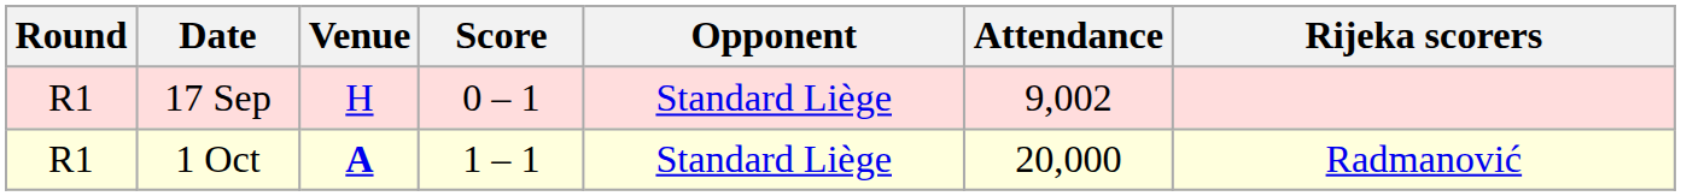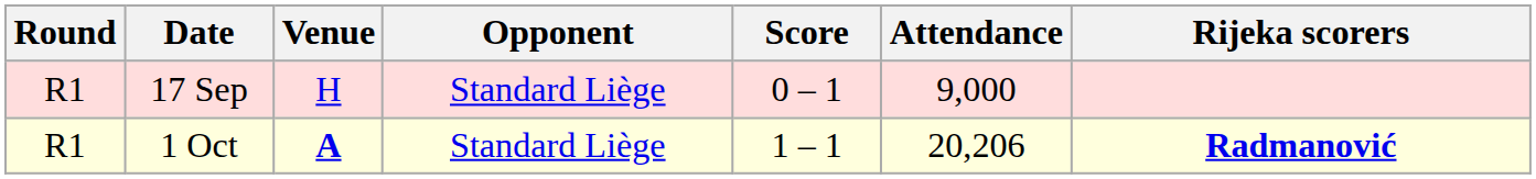 <table class="wikitable" style="text-align:center">
 <tr>
 <th width="30">Round</th>
 <th width="60">Date</th>
 <th width="20">Venue</th>
+<th width="150">Opponent</th>
 <th width="60">Score</th>
-<th width="150">Opponent</th>
 <th width="60">Attendance</th>
 <th width="200">Rijeka scorers</th>
 </tr>
 <tr bgcolor="#ffdddd">
 <td>R1</td>
 <td>17 Sep</td>
 <td><a href='#'>H</a></td>
+<td> <a href='#'>Standard Liège</a></td>
 <td>0 – 1</td>
-<td> <a href='#'>Standard Liège</a></td>
-<td>9,002</td>
+<td>9,000</td>
 <td></td>
 </tr>
 <tr bgcolor="#ffffdd">
 <td>R1</td>
 <td>1 Oct</td>
 <td><strong><a href='#'>A</a></strong></td>
+<td> <a href='#'>Standard Liège</a></td>
 <td>1 – 1</td>
-<td> <a href='#'>Standard Liège</a></td>
-<td>20,000</td>
-<td><a href='#'>Radmanović</a></td>
+<td>20,206</td>
+<td><strong><a href='#'>Radmanović</a></strong></td>
 </tr>
 </table>
